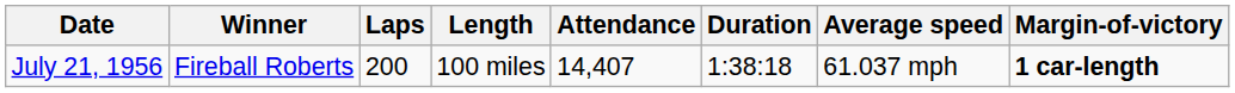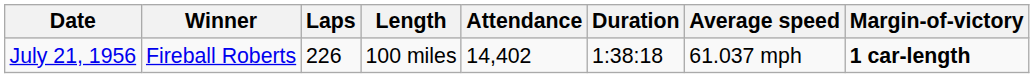 <table class="wikitable">
 <tr>
 <th>Date</th>
 <th>Winner</th>
 <th>Laps</th>
 <th>Length</th>
 <th>Attendance</th>
 <th>Duration</th>
 <th>Average speed</th>
 <th>Margin-of-victory</th>
 </tr>
 <tr>
 <td><a href='#'>July 21, 1956</a></td>
 <td><a href='#'>Fireball Roberts</a></td>
-<td>200</td>
+<td>226</td>
 <td>100 miles</td>
-<td>14,407</td>
+<td>14,402</td>
 <td>1:38:18</td>
 <td>61.037 mph</td>
 <td><strong>1 car-length</strong></td>
 </tr>
 </table>
